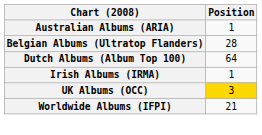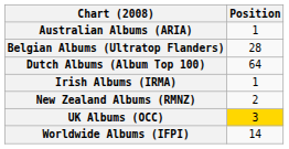 <table class="wikitable sortable plainrowheaders" style="text-align:center;">
 <tr>
 <th>Chart (2008)</th>
 <th>Position</th>
 </tr>
 <tr>
 <th scope="row">Australian Albums (ARIA)</th>
 <td>1</td>
 </tr>
 <tr>
 <th scope="row">Belgian Albums (Ultratop Flanders)</th>
 <td>28</td>
 </tr>
 <tr>
 <th scope="row">Dutch Albums (Album Top 100)</th>
 <td>64</td>
 </tr>
 <tr>
 <th scope="row">Irish Albums (IRMA)</th>
 <td>1</td>
 </tr>
 <tr>
+<th scope="row">New Zealand Albums (RMNZ)</th>
+<td>2</td>
+</tr>
+<tr>
 <th scope="row">UK Albums (OCC)</th>
 <td style="background: gold;">3</td>
 </tr>
 <tr>
 <th scope="row">Worldwide Albums (IFPI)</th>
-<td>21</td>
+<td>14</td>
 </tr>
 </table>
